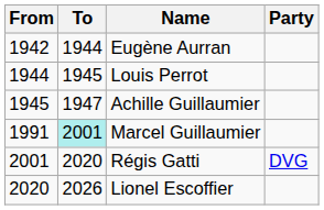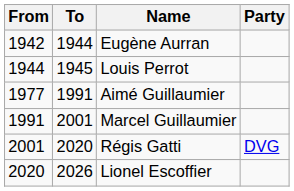 <table class="wikitable">
 <tr>
 <th>From</th>
 <th>To</th>
 <th>Name</th>
 <th>Party</th>
 </tr>
 <tr>
 <td>1942</td>
 <td>1944</td>
 <td>Eugène Aurran</td>
 <td></td>
 </tr>
 <tr>
 <td>1944</td>
 <td>1945</td>
 <td>Louis Perrot</td>
 <td></td>
 </tr>
 <tr>
-<td>1945</td>
-<td>1947</td>
-<td>Achille Guillaumier</td>
+<td>1977</td>
+<td>1991</td>
+<td>Aimé Guillaumier</td>
 <td></td>
 </tr>
 <tr>
 <td>1991</td>
-<td style="background: paleturquoise;">2001</td>
+<td>2001</td>
 <td>Marcel Guillaumier</td>
 <td></td>
 </tr>
 <tr>
 <td>2001</td>
 <td>2020</td>
 <td>Régis Gatti</td>
 <td><a href='#'>DVG</a></td>
 </tr>
 <tr>
 <td>2020</td>
 <td>2026</td>
 <td>Lionel Escoffier</td>
 <td></td>
 </tr>
 </table>
